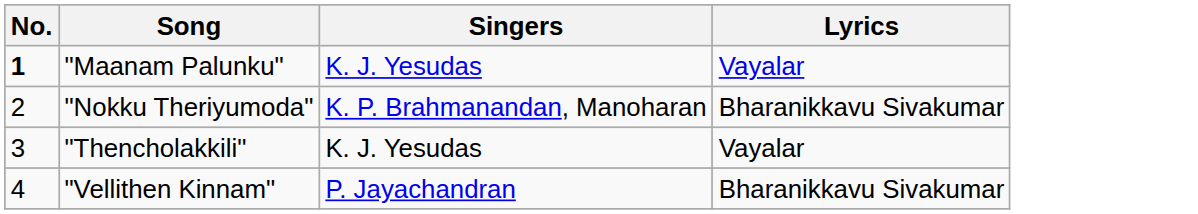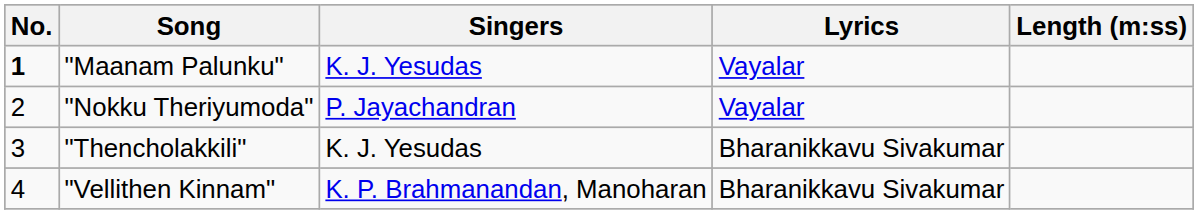 <table class="wikitable" style="font-size:95%;">
 <tr>
 <th>No.</th>
 <th>Song</th>
 <th>Singers</th>
 <th>Lyrics</th>
+<th>Length (m:ss)</th>
 </tr>
 <tr>
 <td><strong>1</strong></td>
 <td>"Maanam Palunku"</td>
 <td><a href='#'>K. J. Yesudas</a></td>
 <td><a href='#'>Vayalar</a></td>
+<td></td>
 </tr>
 <tr>
 <td>2</td>
 <td>"Nokku Theriyumoda"</td>
-<td><a href='#'>K. P. Brahmanandan</a>, Manoharan</td>
-<td>Bharanikkavu Sivakumar</td>
+<td><a href='#'>P. Jayachandran</a></td>
+<td><a href='#'>Vayalar</a></td>
+<td></td>
 </tr>
 <tr>
 <td>3</td>
 <td>"Thencholakkili"</td>
 <td>K. J. Yesudas</td>
-<td>Vayalar</td>
+<td>Bharanikkavu Sivakumar</td>
+<td></td>
 </tr>
 <tr>
 <td>4</td>
 <td>"Vellithen Kinnam"</td>
-<td><a href='#'>P. Jayachandran</a></td>
+<td><a href='#'>K. P. Brahmanandan</a>, Manoharan</td>
 <td>Bharanikkavu Sivakumar</td>
+<td></td>
 </tr>
 </table>
